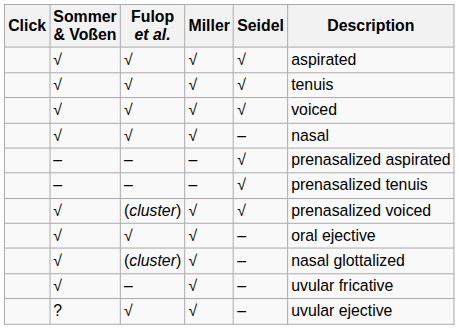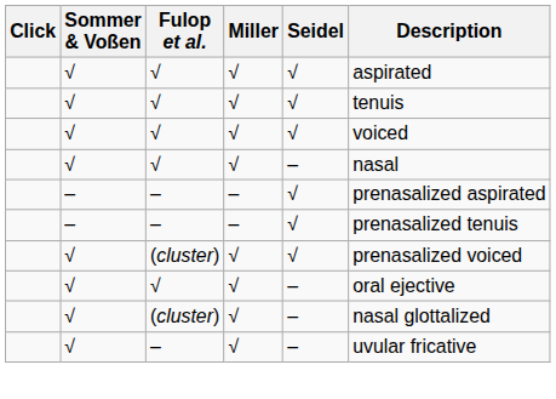 <table class=wikitable>
 <tr>
 <th>Click</th>
 <th>Sommer<br>& Voßen</th>
 <th>Fulop<br><em>et al.</em></th>
 <th>Miller</th>
 <th>Seidel</th>
 <th>Description</th>
 </tr>
 <tr>
 <td></td>
 <td>√</td>
 <td>√</td>
 <td>√</td>
 <td>√</td>
 <td>aspirated</td>
 </tr>
 <tr>
 <td></td>
 <td>√</td>
 <td>√</td>
 <td>√</td>
 <td>√</td>
 <td>tenuis</td>
 </tr>
 <tr>
 <td></td>
 <td>√</td>
 <td>√</td>
 <td>√</td>
 <td>√</td>
 <td>voiced</td>
 </tr>
 <tr>
 <td></td>
 <td>√</td>
 <td>√</td>
 <td>√</td>
 <td>–</td>
 <td>nasal</td>
 </tr>
 <tr>
 <td></td>
 <td>–</td>
 <td>–</td>
 <td>–</td>
 <td>√</td>
 <td>prenasalized aspirated</td>
 </tr>
 <tr>
 <td></td>
 <td>–</td>
 <td>–</td>
 <td>–</td>
 <td>√</td>
 <td>prenasalized tenuis</td>
 </tr>
 <tr>
 <td></td>
 <td>√</td>
 <td>(<em>cluster</em>)</td>
 <td>√</td>
 <td>√</td>
 <td>prenasalized voiced</td>
 </tr>
 <tr>
 <td></td>
 <td>√</td>
 <td>√</td>
 <td>√</td>
 <td>–</td>
 <td>oral ejective</td>
 </tr>
 <tr>
 <td></td>
 <td>√</td>
 <td>(<em>cluster</em>)</td>
 <td>√</td>
 <td>–</td>
 <td>nasal glottalized</td>
 </tr>
 <tr>
 <td></td>
 <td>√</td>
 <td>–</td>
 <td>√</td>
 <td>–</td>
 <td>uvular fricative</td>
 </tr>
-<tr>
-<td></td>
-<td>?</td>
-<td>√</td>
-<td>√</td>
-<td>–</td>
-<td>uvular ejective</td>
-</tr>
 </table>
